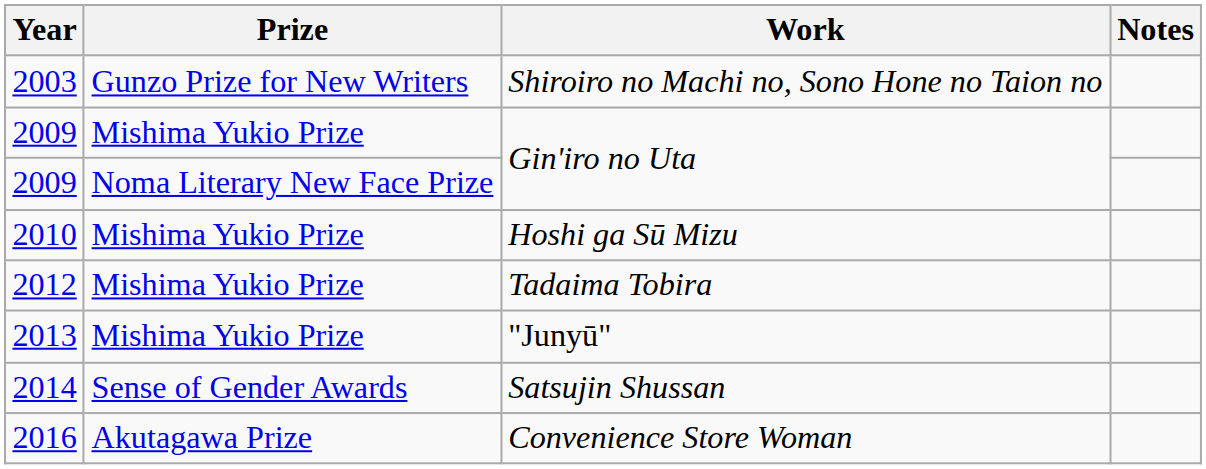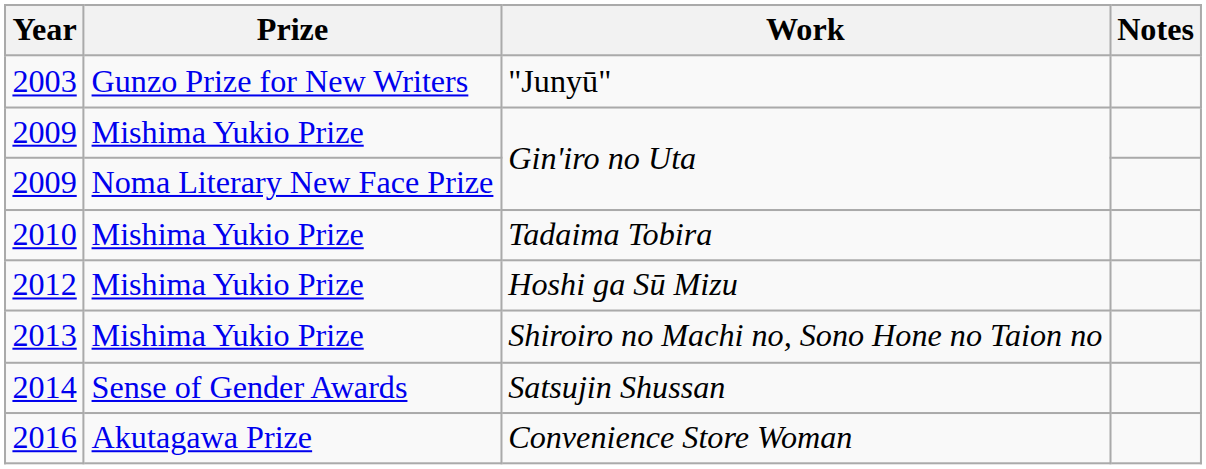 <table class="wikitable">
 <tr>
 <th>Year</th>
 <th>Prize</th>
 <th>Work</th>
 <th>Notes</th>
 </tr>
 <tr>
 <td><a href='#'>2003</a></td>
 <td><a href='#'>Gunzo Prize for New Writers</a></td>
-<td><em>Shiroiro no Machi no, Sono Hone no Taion no</em></td>
+<td>"Junyū"</td>
 <td></td>
 </tr>
 <tr>
 <td><a href='#'>2009</a></td>
 <td><a href='#'>Mishima Yukio Prize</a></td>
 <td rowspan="2"><em>Gin'iro no Uta</em></td>
 <td></td>
 </tr>
 <tr>
 <td><a href='#'>2009</a></td>
 <td><a href='#'>Noma Literary New Face Prize</a></td>
 <td></td>
 </tr>
 <tr>
 <td><a href='#'>2010</a></td>
 <td><a href='#'>Mishima Yukio Prize</a></td>
-<td><em>Hoshi ga Sū Mizu</em></td>
+<td><em>Tadaima Tobira</em></td>
 <td></td>
 </tr>
 <tr>
 <td><a href='#'>2012</a></td>
 <td><a href='#'>Mishima Yukio Prize</a></td>
-<td><em>Tadaima Tobira</em></td>
+<td><em>Hoshi ga Sū Mizu</em></td>
 <td></td>
 </tr>
 <tr>
 <td><a href='#'>2013</a></td>
 <td><a href='#'>Mishima Yukio Prize</a></td>
-<td>"Junyū"</td>
+<td><em>Shiroiro no Machi no, Sono Hone no Taion no</em></td>
 <td></td>
 </tr>
 <tr>
 <td><a href='#'>2014</a></td>
 <td><a href='#'>Sense of Gender Awards</a></td>
 <td><em>Satsujin Shussan</em></td>
 <td></td>
 </tr>
 <tr>
 <td><a href='#'>2016</a></td>
 <td><a href='#'>Akutagawa Prize</a></td>
 <td><em>Convenience Store Woman</em></td>
 <td></td>
 </tr>
 </table>
